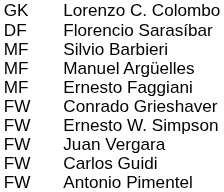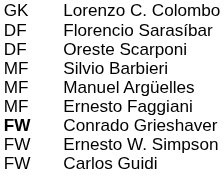 <table cellspacing="0" cellpadding="0" style="font-size:90%; margin:0.2em auto;">
 <tr>
 <th width="25"></th>
 <th width="25"></th>
 </tr>
 <tr>
 <td>GK</td>
 <td></td>
 <td> Lorenzo C. Colombo</td>
 </tr>
 <tr>
 <td>DF</td>
 <td></td>
 <td> Florencio Sarasíbar</td>
+</tr>
+<tr>
+<td>DF</td>
+<td></td>
+<td> Oreste Scarponi</td>
 </tr>
 <tr>
 <td>MF</td>
 <td></td>
 <td> Silvio Barbieri</td>
 </tr>
 <tr>
 <td>MF</td>
 <td></td>
 <td> Manuel Argüelles</td>
 </tr>
 <tr>
 <td>MF</td>
 <td></td>
 <td> Ernesto Faggiani</td>
 </tr>
 <tr>
-<td>FW</td>
+<td><strong>FW</strong></td>
 <td></td>
 <td> Conrado Grieshaver</td>
 </tr>
 <tr>
 <td>FW</td>
 <td></td>
 <td> Ernesto W. Simpson</td>
 </tr>
 <tr>
 <td>FW</td>
 <td></td>
-<td> Juan Vergara</td>
-</tr>
-<tr>
-<td>FW</td>
-<td></td>
 <td> Carlos Guidi</td>
 </tr>
-<tr>
-<td>FW</td>
-<td></td>
-<td> Antonio Pimentel</td>
-</tr>
 </table>
